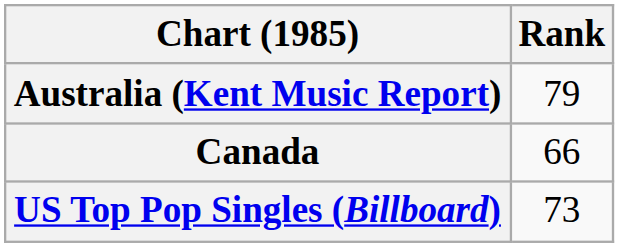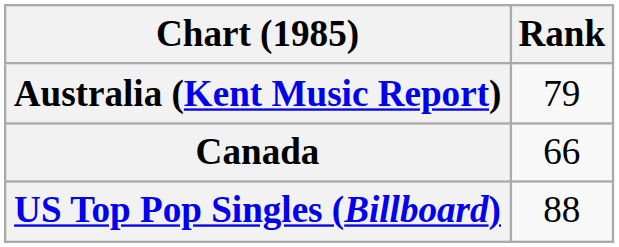 <table class="wikitable sortable plainrowheaders">
 <tr>
 <th>Chart (1985)</th>
 <th>Rank</th>
 </tr>
 <tr>
 <th scope="row">Australia (<a href='#'>Kent Music Report</a>)</th>
 <td style="text-align:center;">79</td>
 </tr>
 <tr>
 <th scope="row">Canada</th>
 <td style="text-align:center;">66</td>
 </tr>
 <tr>
 <th scope="row"><a href='#'>US Top Pop Singles (<em>Billboard</em>)</a></th>
-<td style="text-align:center;">73</td>
+<td style="text-align:center;">88</td>
 </tr>
 </table>
